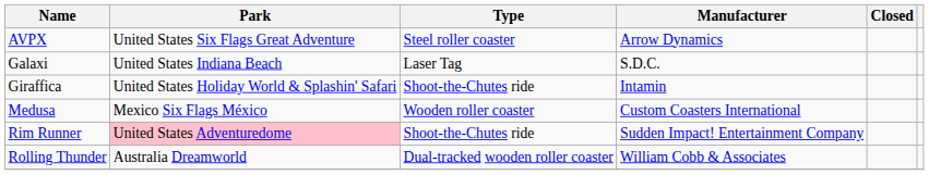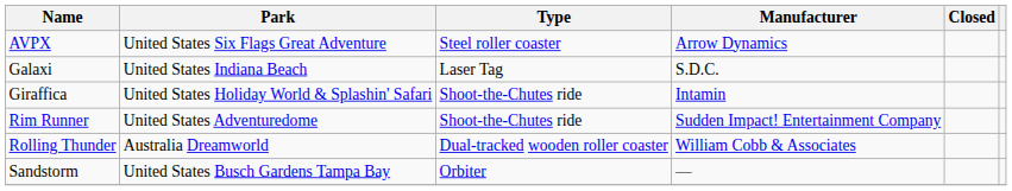 <table class="wikitable sortable">
 <tr>
 <th>Name</th>
 <th>Park</th>
 <th>Type</th>
 <th>Manufacturer</th>
 <th>Closed</th>
 <th class="unsortable"></th>
 </tr>
 <tr>
 <td><a href='#'>AVPX</a></td>
 <td>United States <a href='#'>Six Flags Great Adventure</a></td>
 <td><a href='#'>Steel roller coaster</a></td>
 <td><a href='#'>Arrow Dynamics</a></td>
 <td></td>
 <td></td>
 </tr>
 <tr>
 <td>Galaxi</td>
 <td>United States <a href='#'>Indiana Beach</a></td>
 <td>Laser Tag</td>
 <td>S.D.C.</td>
 <td></td>
 <td></td>
 </tr>
 <tr>
 <td>Giraffica</td>
 <td>United States <a href='#'>Holiday World & Splashin' Safari</a></td>
 <td><a href='#'>Shoot-the-Chutes</a> ride</td>
 <td><a href='#'>Intamin</a></td>
 <td></td>
 <td></td>
 </tr>
 <tr>
-<td><a href='#'>Medusa</a></td>
-<td>Mexico <a href='#'>Six Flags México</a></td>
-<td><a href='#'>Wooden roller coaster</a></td>
-<td><a href='#'>Custom Coasters International</a></td>
-<td></td>
-<td></td>
-</tr>
-<tr>
 <td><a href='#'>Rim Runner</a></td>
-<td style="background: pink;">United States <a href='#'>Adventuredome</a></td>
+<td>United States <a href='#'>Adventuredome</a></td>
 <td><a href='#'>Shoot-the-Chutes</a> ride</td>
 <td><a href='#'>Sudden Impact! Entertainment Company</a></td>
 <td></td>
 <td></td>
 </tr>
 <tr>
 <td><a href='#'>Rolling Thunder</a></td>
 <td>Australia <a href='#'>Dreamworld</a></td>
 <td><a href='#'>Dual-tracked</a> <a href='#'>wooden roller coaster</a></td>
 <td><a href='#'>William Cobb & Associates</a></td>
 <td></td>
 <td></td>
 </tr>
 <tr>
+<td>Sandstorm</td>
+<td>United States <a href='#'>Busch Gardens Tampa Bay</a></td>
+<td><a href='#'>Orbiter</a></td>
+<td>—</td>
+<td></td>
+<td></td>
+</tr>
+<tr>
 </tr>
 </table>
